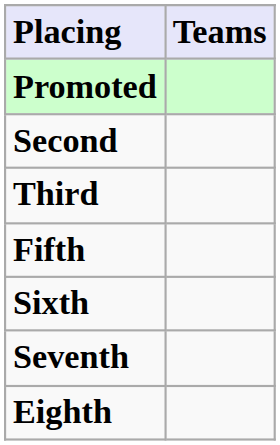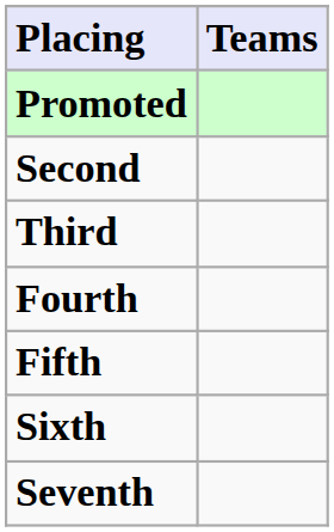 <table class=wikitable>
 <tr>
 </tr>
 <tr style="background: #E6E6FA;">
 <td><strong>Placing</strong></td>
 <td><strong>Teams</strong></td>
 </tr>
 <tr style="background: #ccffcc;">
 <td><strong>Promoted</strong></td>
 <td><strong></strong></td>
 </tr>
 <tr>
 <td><strong>Second</strong></td>
 <td></td>
 </tr>
 <tr>
 <td><strong>Third</strong></td>
 <td></td>
 </tr>
 <tr>
+<td><strong>Fourth</strong></td>
+<td></td>
+</tr>
+<tr>
 <td><strong>Fifth</strong></td>
 <td></td>
 </tr>
 <tr>
 <td><strong>Sixth</strong></td>
 <td></td>
 </tr>
 <tr>
 <td><strong>Seventh</strong></td>
 <td></td>
 </tr>
-<tr>
-<td><strong>Eighth</strong></td>
-<td></td>
-</tr>
 </table>
